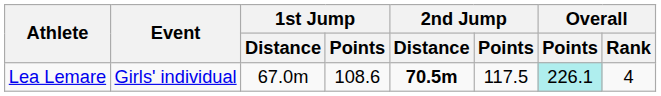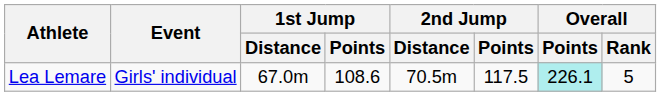 <table class="wikitable">
 <tr>
 <th rowspan="2">Athlete</th>
 <th rowspan="2">Event</th>
 <th colspan="2">1st Jump</th>
 <th colspan="2">2nd Jump</th>
 <th colspan="2">Overall</th>
 </tr>
 <tr>
 <th>Distance</th>
 <th>Points</th>
 <th>Distance</th>
 <th>Points</th>
 <th>Points</th>
 <th>Rank</th>
 </tr>
 <tr>
 <td><a href='#'>Lea Lemare</a></td>
 <td><a href='#'>Girls' individual</a></td>
 <td align="center">67.0m</td>
 <td align="center">108.6</td>
-<td align="center"><strong>70.5m</strong></td>
+<td align="center">70.5m</td>
 <td align="center">117.5</td>
 <td align="center" style="background: paleturquoise;">226.1</td>
-<td align="center">4</td>
+<td align="center">5</td>
 </tr>
 </table>
